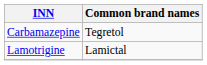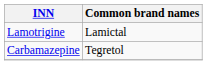 <table class="wikitable">
 <tr>
 <th><a href='#'>INN</a></th>
 <th>Common brand names</th>
 </tr>
 <tr>
+<td><a href='#'>Lamotrigine</a></td>
+<td>Lamictal</td>
+</tr>
+<tr>
 <td><a href='#'>Carbamazepine</a></td>
 <td>Tegretol</td>
 </tr>
 <tr>
-<td><a href='#'>Lamotrigine</a></td>
-<td>Lamictal</td>
-</tr>
-<tr>
 </tr>
 </table>
